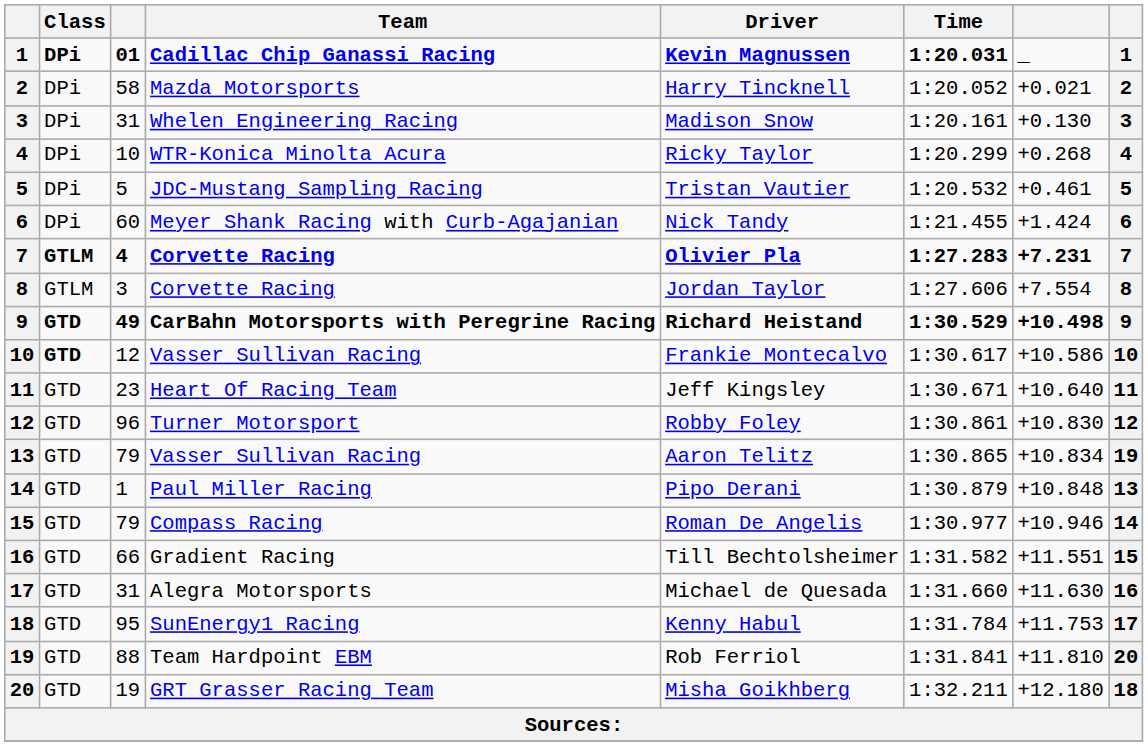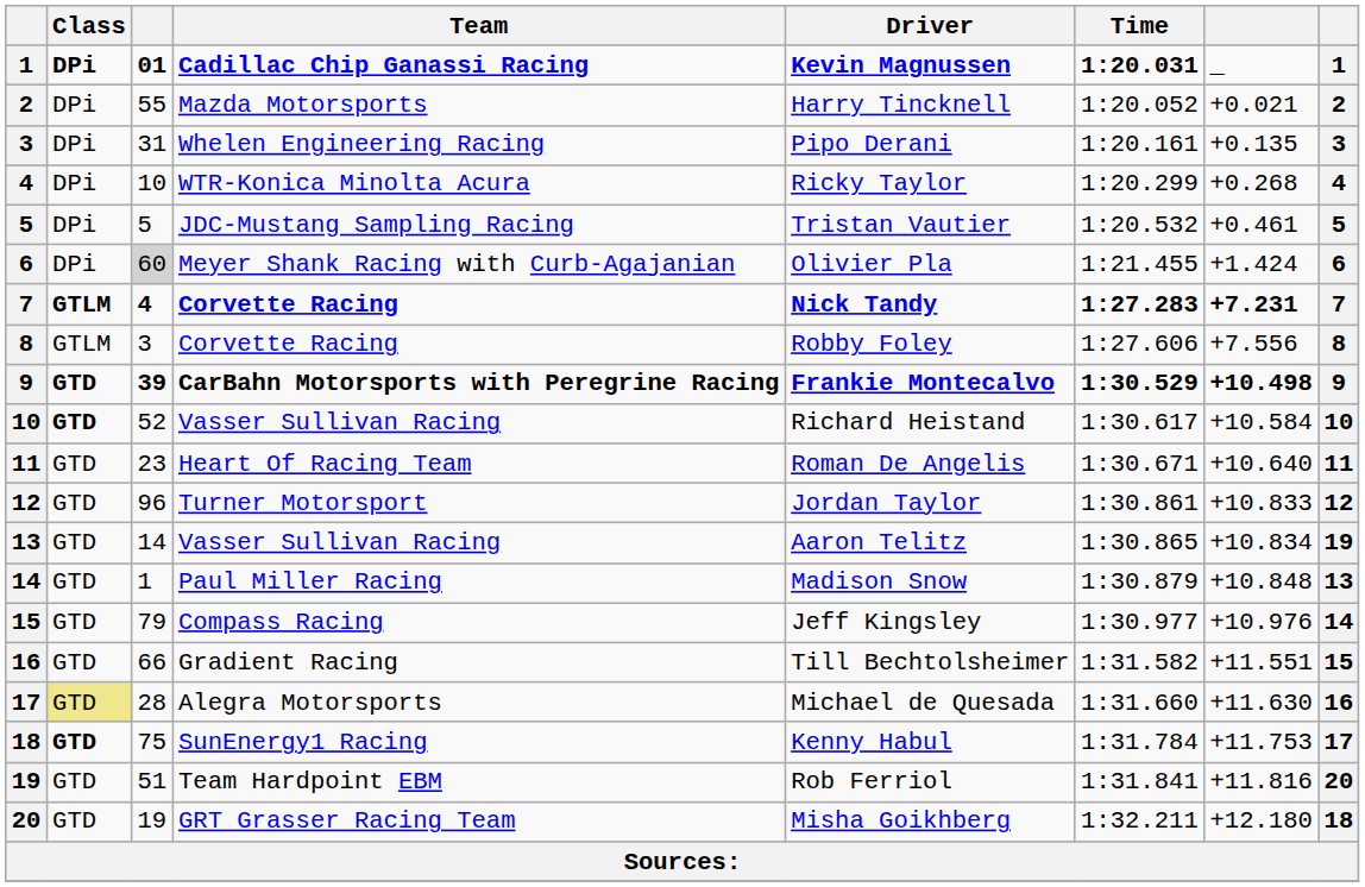 <table class="wikitable">
 <tr>
 <th scope="col"></th>
 <th scope="col">Class</th>
 <th scope="col"></th>
 <th scope="col">Team</th>
 <th scope="col">Driver</th>
 <th scope="col">Time</th>
 <th scope="col"></th>
 <th scope="col"></th>
 </tr>
 <tr style="font-weight:bold">
 <th scope="row">1</th>
 <td>DPi</td>
 <td>01</td>
 <td> <a href='#'>Cadillac Chip Ganassi Racing</a></td>
 <td> <a href='#'>Kevin Magnussen</a></td>
 <td>1:20.031</td>
 <td><strong>_</strong></td>
 <th><strong>1</strong></th>
 </tr>
 <tr>
 <th scope="row">2</th>
 <td>DPi</td>
-<td>58</td>
+<td>55</td>
 <td> <a href='#'>Mazda Motorsports</a></td>
 <td> <a href='#'>Harry Tincknell</a></td>
 <td>1:20.052</td>
 <td>+0.021</td>
 <th>2</th>
 </tr>
 <tr>
 <th scope="row">3</th>
 <td>DPi</td>
 <td>31</td>
 <td> <a href='#'>Whelen Engineering Racing</a></td>
-<td> <a href='#'>Madison Snow</a></td>
+<td> <a href='#'>Pipo Derani</a></td>
 <td>1:20.161</td>
-<td>+0.130</td>
+<td>+0.135</td>
 <th>3</th>
 </tr>
 <tr>
 <th scope="row">4</th>
 <td>DPi</td>
 <td>10</td>
 <td> <a href='#'>WTR-Konica Minolta Acura</a></td>
 <td> <a href='#'>Ricky Taylor</a></td>
 <td>1:20.299</td>
 <td>+0.268</td>
 <th>4</th>
 </tr>
 <tr>
 <th scope="row">5</th>
 <td>DPi</td>
 <td>5</td>
 <td> <a href='#'>JDC-Mustang Sampling Racing</a></td>
 <td> <a href='#'>Tristan Vautier</a></td>
 <td>1:20.532</td>
 <td>+0.461</td>
 <th>5</th>
 </tr>
 <tr>
 <th scope="row">6</th>
 <td>DPi</td>
-<td>60</td>
+<td style="background: lightgrey;">60</td>
 <td> <a href='#'>Meyer Shank Racing</a> with <a href='#'>Curb-Agajanian</a></td>
-<td> <a href='#'>Nick Tandy</a></td>
+<td> <a href='#'>Olivier Pla</a></td>
 <td>1:21.455</td>
 <td>+1.424</td>
 <th>6</th>
 </tr>
 <tr style="font-weight:bold">
 <th scope="row">7</th>
 <td>GTLM</td>
 <td>4</td>
 <td> <a href='#'>Corvette Racing</a></td>
-<td> <a href='#'>Olivier Pla</a></td>
+<td> <a href='#'>Nick Tandy</a></td>
 <td>1:27.283</td>
 <td>+7.231</td>
 <th><strong>7</strong></th>
 </tr>
 <tr>
 <th scope="row">8</th>
 <td>GTLM</td>
 <td>3</td>
 <td> <a href='#'>Corvette Racing</a></td>
-<td> <a href='#'>Jordan Taylor</a></td>
+<td> <a href='#'>Robby Foley</a></td>
 <td>1:27.606</td>
-<td>+7.554</td>
+<td>+7.556</td>
 <th>8</th>
 </tr>
 <tr style="font-weight:bold">
 <th scope="row">9</th>
 <td>GTD</td>
-<td>49</td>
+<td>39</td>
 <td> CarBahn Motorsports with Peregrine Racing</td>
-<td> Richard Heistand</td>
+<td> <a href='#'>Frankie Montecalvo</a></td>
 <td>1:30.529</td>
 <td>+10.498</td>
 <th><strong>9</strong></th>
 </tr>
 <tr>
 <th scope="row">10</th>
 <td><strong>GTD</strong></td>
-<td>12</td>
+<td>52</td>
 <td> <a href='#'>Vasser Sullivan Racing</a></td>
-<td> <a href='#'>Frankie Montecalvo</a></td>
+<td> Richard Heistand</td>
 <td>1:30.617</td>
-<td>+10.586</td>
+<td>+10.584</td>
 <th>10</th>
 </tr>
 <tr>
 <th scope="row">11</th>
 <td>GTD</td>
 <td>23</td>
 <td> <a href='#'>Heart Of Racing Team</a></td>
-<td> Jeff Kingsley</td>
+<td> <a href='#'>Roman De Angelis</a></td>
 <td>1:30.671</td>
 <td>+10.640</td>
 <th>11</th>
 </tr>
 <tr>
 <th scope="row">12</th>
 <td>GTD</td>
 <td>96</td>
 <td> <a href='#'>Turner Motorsport</a></td>
-<td> <a href='#'>Robby Foley</a></td>
+<td> <a href='#'>Jordan Taylor</a></td>
 <td>1:30.861</td>
-<td>+10.830</td>
+<td>+10.833</td>
 <th>12</th>
 </tr>
 <tr>
 <th scope="row">13</th>
 <td>GTD</td>
-<td>79</td>
+<td>14</td>
 <td> <a href='#'>Vasser Sullivan Racing</a></td>
 <td> <a href='#'>Aaron Telitz</a></td>
 <td>1:30.865</td>
 <td>+10.834</td>
 <th>19</th>
 </tr>
 <tr>
 <th scope="row">14</th>
 <td>GTD</td>
 <td>1</td>
 <td> <a href='#'>Paul Miller Racing</a></td>
-<td> <a href='#'>Pipo Derani</a></td>
+<td> <a href='#'>Madison Snow</a></td>
 <td>1:30.879</td>
 <td>+10.848</td>
 <th>13</th>
 </tr>
 <tr>
 <th scope="row">15</th>
 <td>GTD</td>
 <td>79</td>
 <td> <a href='#'>Compass Racing</a></td>
-<td> <a href='#'>Roman De Angelis</a></td>
+<td> Jeff Kingsley</td>
 <td>1:30.977</td>
-<td>+10.946</td>
+<td>+10.976</td>
 <th>14</th>
 </tr>
 <tr>
 <th scope="row">16</th>
 <td>GTD</td>
 <td>66</td>
 <td> Gradient Racing</td>
 <td> Till Bechtolsheimer</td>
 <td>1:31.582</td>
 <td>+11.551</td>
 <th>15</th>
 </tr>
 <tr>
 <th scope="row">17</th>
-<td>GTD</td>
-<td>31</td>
+<td style="background: khaki;">GTD</td>
+<td>28</td>
 <td> Alegra Motorsports</td>
 <td> Michael de Quesada</td>
 <td>1:31.660</td>
 <td>+11.630</td>
 <th>16</th>
 </tr>
 <tr>
 <th scope="row">18</th>
-<td>GTD</td>
-<td>95</td>
+<td><strong>GTD</strong></td>
+<td>75</td>
 <td> <a href='#'>SunEnergy1 Racing</a></td>
 <td> <a href='#'>Kenny Habul</a></td>
 <td>1:31.784</td>
 <td>+11.753</td>
 <th>17</th>
 </tr>
 <tr>
 <th scope="row">19</th>
 <td>GTD</td>
-<td>88</td>
+<td>51</td>
 <td> Team Hardpoint <a href='#'>EBM</a></td>
 <td> Rob Ferriol</td>
 <td>1:31.841</td>
-<td>+11.810</td>
+<td>+11.816</td>
 <th>20</th>
 </tr>
 <tr>
 <th scope="row">20</th>
 <td>GTD</td>
 <td>19</td>
 <td> <a href='#'>GRT Grasser Racing Team</a></td>
 <td> <a href='#'>Misha Goikhberg</a></td>
 <td>1:32.211</td>
 <td>+12.180</td>
 <th>18</th>
 </tr>
 <tr>
 <th colspan="8">Sources:</th>
 </tr>
 <tr>
 </tr>
 </table>
